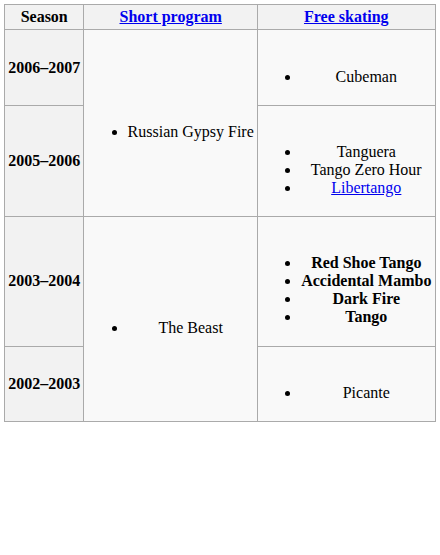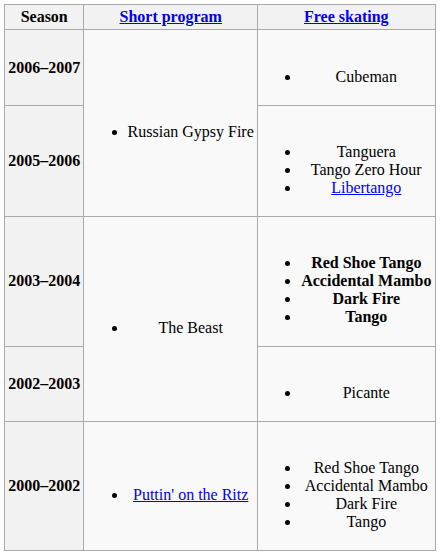 <table class=wikitable style=text-align:center>
 <tr>
 <th>Season</th>
 <th><a href='#'>Short program</a></th>
 <th><a href='#'>Free skating</a></th>
 </tr>
 <tr>
 <th>2006–2007 <br></th>
 <td rowspan=2><br><ul><li>Russian Gypsy Fire <br></li></ul></td>
 <td><br><ul><li>Cubeman <br></li></ul></td>
 </tr>
 <tr>
 <th>2005–2006 <br></th>
 <td><br><ul><li>Tanguera</li><li>Tango Zero Hour <br></li><li><a href='#'>Libertango</a> <br></li></ul></td>
 </tr>
 <tr>
 <th>2003–2004 <br></th>
 <td rowspan=2><br><ul><li>The Beast <br></li></ul></td>
 <td><strong><br><ul><li>Red Shoe Tango <br></li><li>Accidental Mambo <br></li><li>Dark Fire <br></li><li>Tango <br></li></ul></strong></td>
 </tr>
 <tr>
 <th>2002–2003 <br></th>
 <td><br><ul><li>Picante <br></li></ul></td>
 </tr>
+<tr>
+<th>2000–2002 <br></th>
+<td><br><ul><li><a href='#'>Puttin' on the Ritz</a> <br></li></ul></td>
+<td><br><ul><li>Red Shoe Tango <br></li><li>Accidental Mambo <br></li><li>Dark Fire <br></li><li>Tango <br></li></ul></td>
+</tr>
 </table>
